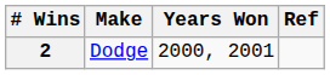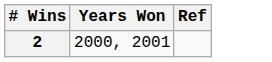 <table class="wikitable" style="font-size: 95%;">
 <tr>
 <th># Wins</th>
-<th>Make</th>
 <th>Years Won</th>
 <th>Ref</th>
 </tr>
 <tr>
 <th>2</th>
-<td> <a href='#'>Dodge</a></td>
 <td>2000, 2001</td>
 <td align="center"></td>
 </tr>
 </table>
